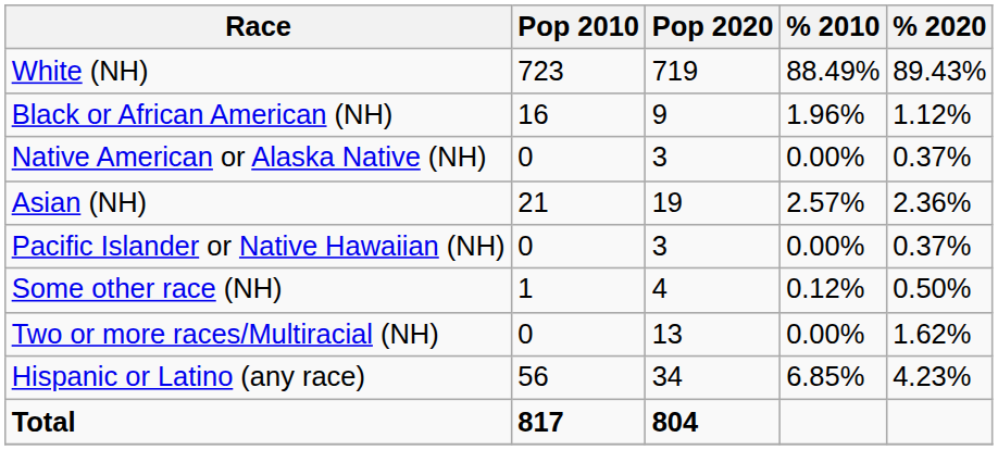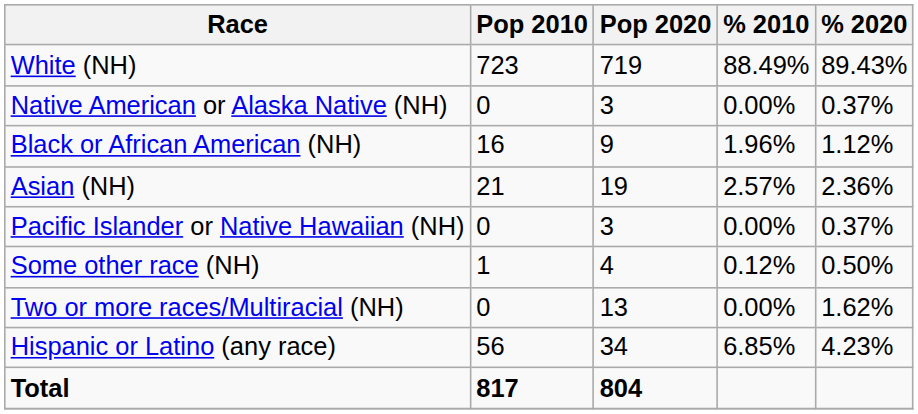 <table class="wikitable">
 <tr>
 <th>Race</th>
 <th>Pop 2010</th>
 <th>Pop 2020</th>
 <th>% 2010</th>
 <th>% 2020</th>
 </tr>
 <tr>
 <td><a href='#'>White</a> (NH)</td>
 <td>723</td>
 <td>719</td>
 <td>88.49%</td>
 <td>89.43%</td>
 </tr>
 <tr>
+<td><a href='#'>Native American</a> or <a href='#'>Alaska Native</a> (NH)</td>
+<td>0</td>
+<td>3</td>
+<td>0.00%</td>
+<td>0.37%</td>
+</tr>
+<tr>
 <td><a href='#'>Black or African American</a> (NH)</td>
 <td>16</td>
 <td>9</td>
 <td>1.96%</td>
 <td>1.12%</td>
-</tr>
-<tr>
-<td><a href='#'>Native American</a> or <a href='#'>Alaska Native</a> (NH)</td>
-<td>0</td>
-<td>3</td>
-<td>0.00%</td>
-<td>0.37%</td>
 </tr>
 <tr>
 <td><a href='#'>Asian</a> (NH)</td>
 <td>21</td>
 <td>19</td>
 <td>2.57%</td>
 <td>2.36%</td>
 </tr>
 <tr>
 <td><a href='#'>Pacific Islander</a> or <a href='#'>Native Hawaiian</a> (NH)</td>
 <td>0</td>
 <td>3</td>
 <td>0.00%</td>
 <td>0.37%</td>
 </tr>
 <tr>
 <td><a href='#'>Some other race</a> (NH)</td>
 <td>1</td>
 <td>4</td>
 <td>0.12%</td>
 <td>0.50%</td>
 </tr>
 <tr>
 <td><a href='#'>Two or more races/Multiracial</a> (NH)</td>
 <td>0</td>
 <td>13</td>
 <td>0.00%</td>
 <td>1.62%</td>
 </tr>
 <tr>
 <td><a href='#'>Hispanic or Latino</a> (any race)</td>
 <td>56</td>
 <td>34</td>
 <td>6.85%</td>
 <td>4.23%</td>
 </tr>
 <tr>
 <td><strong>Total</strong></td>
 <td><strong>817</strong></td>
 <td><strong>804</strong></td>
 <td></td>
 <td></td>
 </tr>
 <tr>
 </tr>
 </table>
